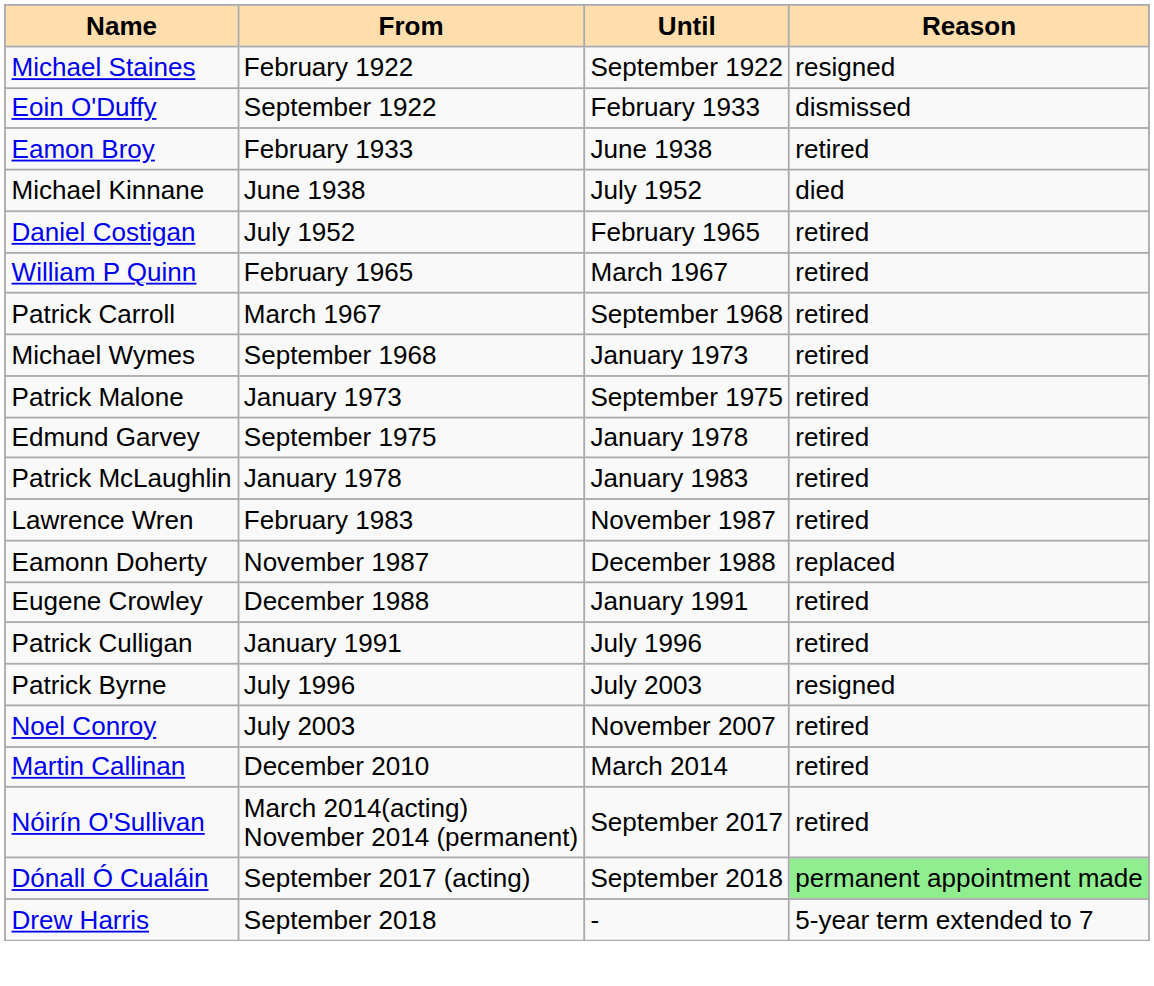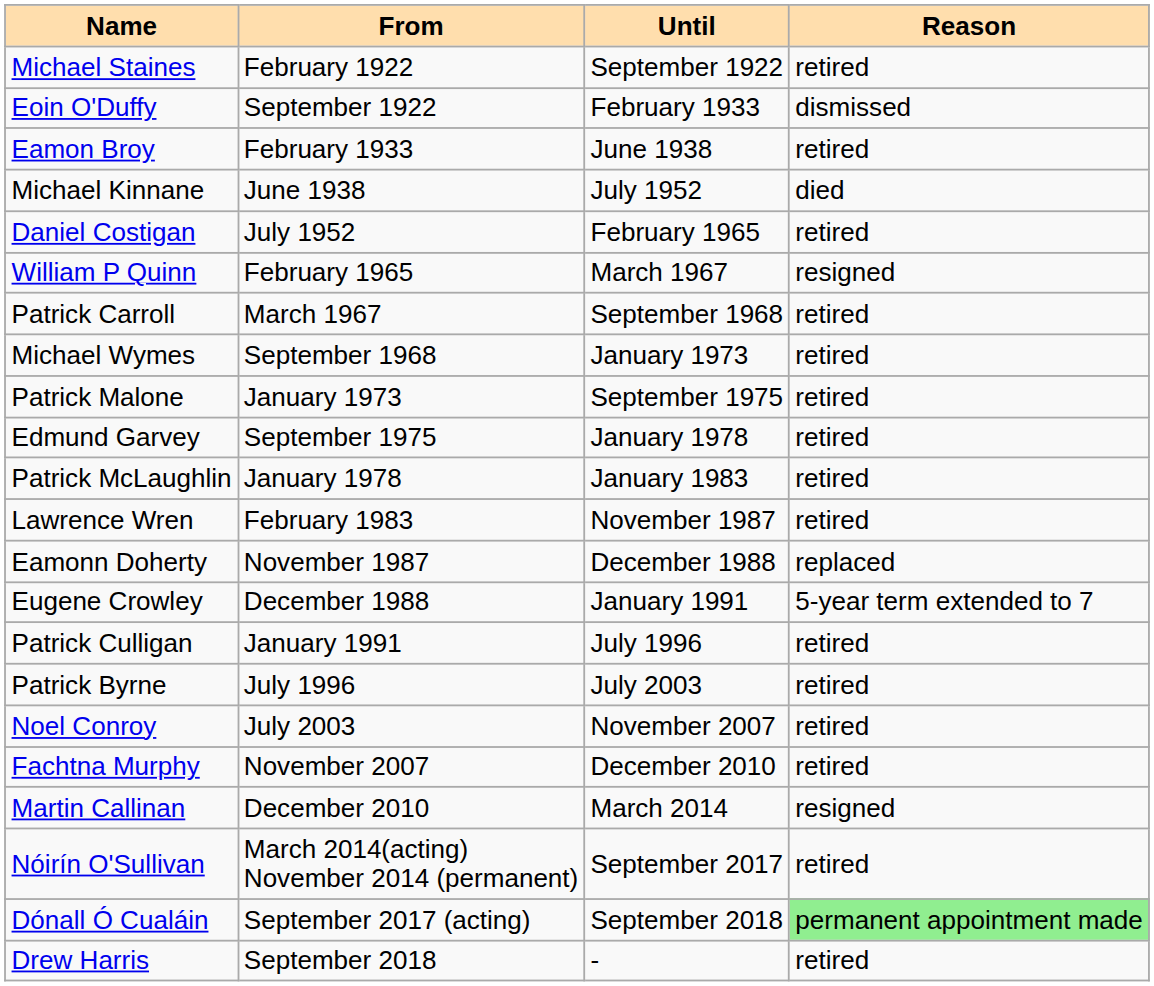 <table class="wikitable" style="float:right; margin:0 0 1em 1em; font-size:90%;">
 <tr>
 <th style="background:#ffdead;">Name</th>
 <th style="background:#ffdead;">From</th>
 <th style="background:#ffdead;">Until</th>
 <th style="background:#ffdead;">Reason</th>
 </tr>
 <tr>
 <td><a href='#'>Michael Staines</a></td>
 <td>February 1922</td>
 <td>September 1922</td>
-<td>resigned</td>
+<td>retired</td>
 </tr>
 <tr>
 <td><a href='#'>Eoin O'Duffy</a></td>
 <td>September 1922</td>
 <td>February 1933</td>
 <td>dismissed</td>
 </tr>
 <tr>
 <td><a href='#'>Eamon Broy</a></td>
 <td>February 1933</td>
 <td>June 1938</td>
 <td>retired</td>
 </tr>
 <tr>
 <td>Michael Kinnane</td>
 <td>June 1938</td>
 <td>July 1952</td>
 <td>died</td>
 </tr>
 <tr>
 <td><a href='#'>Daniel Costigan</a></td>
 <td>July 1952</td>
 <td>February 1965</td>
 <td>retired</td>
 </tr>
 <tr>
 <td><a href='#'>William P Quinn</a></td>
 <td>February 1965</td>
 <td>March 1967</td>
-<td>retired</td>
+<td>resigned</td>
 </tr>
 <tr>
 <td>Patrick Carroll</td>
 <td>March 1967</td>
 <td>September 1968</td>
 <td>retired</td>
 </tr>
 <tr>
 <td>Michael Wymes</td>
 <td>September 1968</td>
 <td>January 1973</td>
 <td>retired</td>
 </tr>
 <tr>
 <td>Patrick Malone</td>
 <td>January 1973</td>
 <td>September 1975</td>
 <td>retired</td>
 </tr>
 <tr>
 <td>Edmund Garvey</td>
 <td>September 1975</td>
 <td>January 1978</td>
 <td>retired</td>
 </tr>
 <tr>
 <td>Patrick McLaughlin</td>
 <td>January 1978</td>
 <td>January 1983</td>
 <td>retired</td>
 </tr>
 <tr>
 <td>Lawrence Wren</td>
 <td>February 1983</td>
 <td>November 1987</td>
 <td>retired</td>
 </tr>
 <tr>
 <td>Eamonn Doherty</td>
 <td>November 1987</td>
 <td>December 1988</td>
 <td>replaced</td>
 </tr>
 <tr>
 <td>Eugene Crowley</td>
 <td>December 1988</td>
 <td>January 1991</td>
-<td>retired</td>
+<td>5-year term extended to 7</td>
 </tr>
 <tr>
 <td>Patrick Culligan</td>
 <td>January 1991</td>
 <td>July 1996</td>
 <td>retired</td>
 </tr>
 <tr>
 <td>Patrick Byrne</td>
 <td>July 1996</td>
 <td>July 2003</td>
-<td>resigned<br></td>
+<td>retired</td>
 </tr>
 <tr>
 <td><a href='#'>Noel Conroy</a></td>
 <td>July 2003</td>
 <td>November 2007</td>
 <td>retired</td>
 </tr>
 <tr>
+<td><a href='#'>Fachtna Murphy</a></td>
+<td>November 2007</td>
+<td>December 2010</td>
+<td>retired</td>
+</tr>
+<tr>
 <td><a href='#'>Martin Callinan</a></td>
 <td>December 2010</td>
 <td>March 2014</td>
-<td>retired</td>
+<td>resigned<br></td>
 </tr>
 <tr>
 <td><a href='#'>Nóirín O'Sullivan</a></td>
 <td>March 2014(acting)<br>November 2014 (permanent)</td>
 <td>September 2017</td>
 <td>retired</td>
 </tr>
 <tr>
 <td><a href='#'>Dónall Ó Cualáin</a></td>
 <td>September 2017 (acting)</td>
 <td>September 2018</td>
 <td style="background: lightgreen;">permanent appointment made</td>
 </tr>
 <tr>
 <td><a href='#'>Drew Harris</a></td>
 <td>September 2018</td>
 <td>-</td>
-<td>5-year term extended to 7</td>
+<td>retired</td>
 </tr>
 </table>
